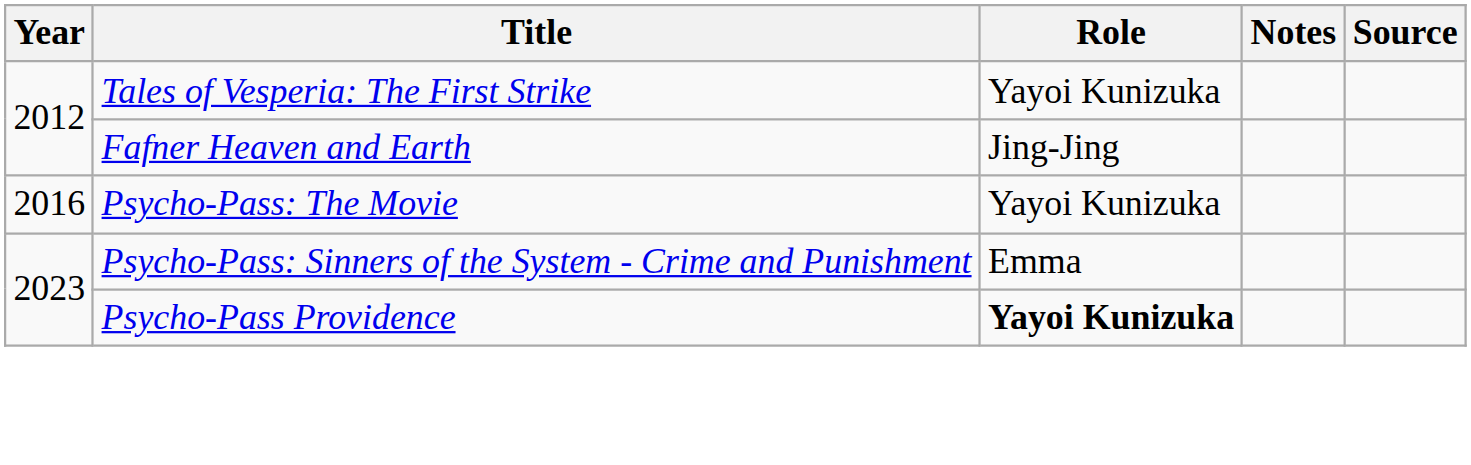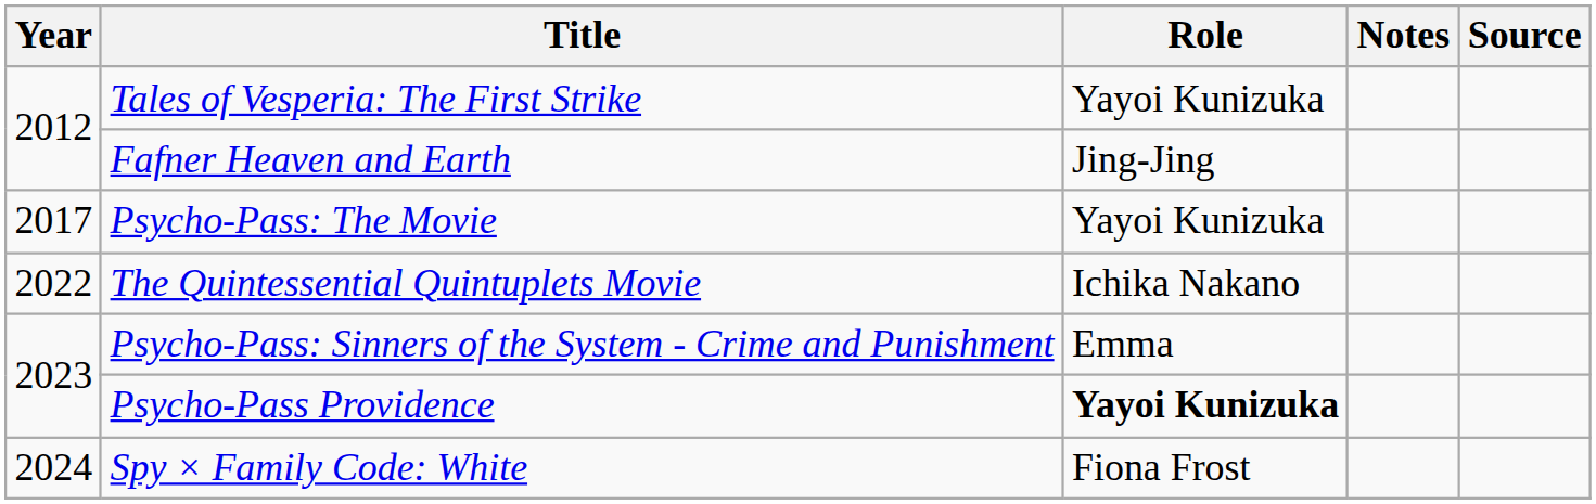 <table class="wikitable sortable plainrowheaders">
 <tr>
 <th>Year</th>
 <th>Title</th>
 <th>Role</th>
 <th class="unsortable">Notes</th>
 <th class="unsortable">Source</th>
 </tr>
 <tr>
 <td rowspan="2">2012</td>
 <td><em><a href='#'>Tales of Vesperia: The First Strike</a></em></td>
 <td>Yayoi Kunizuka</td>
 <td></td>
 <td></td>
 </tr>
 <tr>
 <td><em><a href='#'>Fafner Heaven and Earth</a></em></td>
 <td>Jing-Jing</td>
 <td></td>
 <td></td>
 </tr>
 <tr>
-<td>2016</td>
+<td>2017</td>
 <td><em><a href='#'>Psycho-Pass: The Movie</a></em></td>
 <td>Yayoi Kunizuka</td>
+<td></td>
+<td></td>
+</tr>
+<tr>
+<td>2022</td>
+<td><em><a href='#'>The Quintessential Quintuplets Movie</a></em></td>
+<td>Ichika Nakano</td>
 <td></td>
 <td></td>
 </tr>
 <tr>
 <td rowspan="2">2023</td>
 <td><em><a href='#'>Psycho-Pass: Sinners of the System - Crime and Punishment</a></em></td>
 <td>Emma</td>
 <td></td>
 <td></td>
 </tr>
 <tr>
 <td><em><a href='#'>Psycho-Pass Providence</a></em></td>
 <td><strong>Yayoi Kunizuka</strong></td>
 <td></td>
 <td></td>
 </tr>
+<tr>
+<td>2024</td>
+<td><em><a href='#'>Spy × Family Code: White</a></em></td>
+<td>Fiona Frost</td>
+<td></td>
+<td></td>
+</tr>
 </table>
